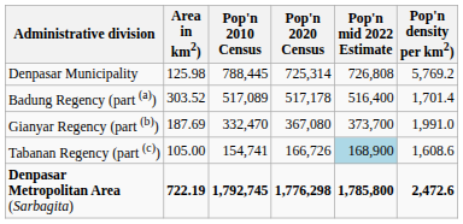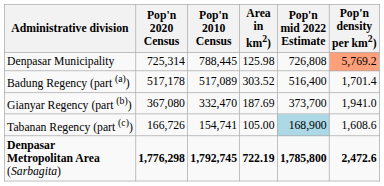 <table class="wikitable" style="text-align:right;">
 <tr>
 <th>Administrative division</th>
+<th>Pop'n <br>2020<br>Census</th>
+<th>Pop'n <br>2010<br>Census</th>
 <th>Area <br>in<br>km<sup>2</sup>)</th>
-<th>Pop'n <br>2010<br>Census</th>
-<th>Pop'n <br>2020<br>Census</th>
 <th>Pop'n <br>mid 2022<br>Estimate</th>
 <th>Pop'n <br>density<br>per km<sup>2</sup>)</th>
 </tr>
 <tr>
 <td align="left">Denpasar Municipality</td>
+<td align="right">725,314</td>
+<td align="right">788,445</td>
 <td align="right">125.98</td>
-<td align="right">788,445</td>
-<td align="right">725,314</td>
 <td align="right">726,808</td>
-<td align="right">5,769.2</td>
+<td align="right" style="background: lightsalmon;">5,769.2</td>
 </tr>
 <tr>
 <td align="left">Badung Regency (part <sup>(a)</sup>)</td>
+<td align="right">517,178</td>
+<td align="right">517,089</td>
 <td align="right">303.52</td>
-<td align="right">517,089</td>
-<td align="right">517,178</td>
 <td align="right">516,400</td>
 <td align="right">1,701.4</td>
 </tr>
 <tr>
 <td align="left">Gianyar Regency (part <sup>(b)</sup>)</td>
+<td align="right">367,080</td>
+<td align="right">332,470</td>
 <td align="right">187.69</td>
-<td align="right">332,470</td>
-<td align="right">367,080</td>
 <td align="right">373,700</td>
-<td align="right">1,991.0</td>
+<td align="right">1,941.0</td>
 </tr>
 <tr>
 <td align="left">Tabanan Regency (part <sup>(c)</sup>)</td>
+<td align="right">166,726</td>
+<td align="right">154,741</td>
 <td align="right">105.00</td>
-<td align="right">154,741</td>
-<td align="right">166,726</td>
 <td align="right" style="background: lightblue;">168,900</td>
 <td align="right">1,608.6</td>
 </tr>
 <tr>
 <td align="left"><strong>Denpasar<br>Metropolitan Area</strong><br>(<em>Sarbagita</em>)</td>
+<td align="right"><strong>1,776,298</strong></td>
+<td align="right"><strong>1,792,745</strong></td>
 <td align="right"><strong>722.19</strong></td>
-<td align="right"><strong>1,792,745</strong></td>
-<td align="right"><strong>1,776,298</strong></td>
 <td align="right"><strong>1,785,800</strong></td>
 <td align="right"><strong>2,472.6</strong></td>
 </tr>
 </table>
